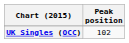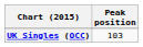 <table class="wikitable sortable plainrowheaders">
 <tr>
 <th>Chart (2015)</th>
 <th>Peak<br>position</th>
 </tr>
 <tr>
 </tr>
 <tr>
 </tr>
 <tr>
 <th scope="row"><a href='#'>UK Singles</a> (<a href='#'>OCC</a>)</th>
-<td style="text-align:center">102</td>
+<td style="text-align:center">103</td>
 </tr>
 </table>
